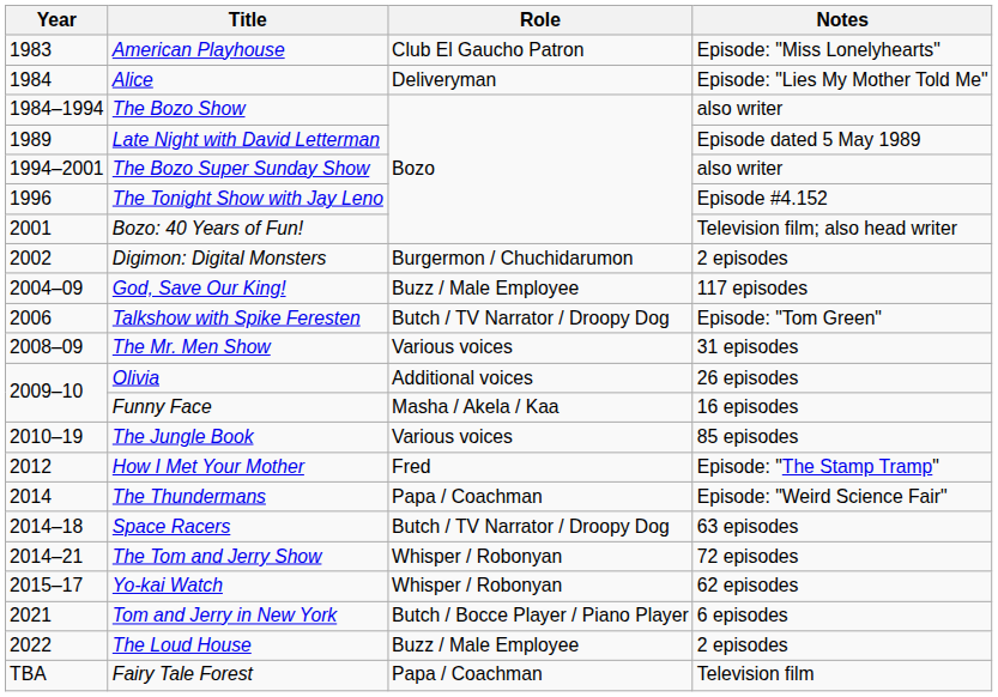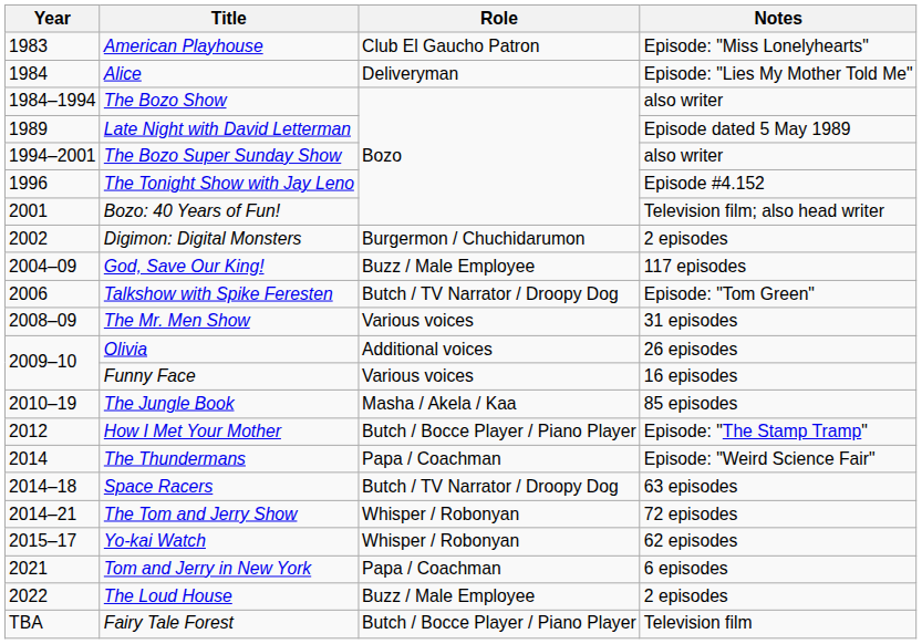 <table class="wikitable sortable">
 <tr>
 <th>Year</th>
 <th>Title</th>
 <th>Role</th>
 <th>Notes</th>
 </tr>
 <tr>
 <td>1983</td>
 <td><em><a href='#'>American Playhouse</a></em></td>
 <td>Club El Gaucho Patron</td>
 <td>Episode: "Miss Lonelyhearts"</td>
 </tr>
 <tr>
 <td>1984</td>
 <td><a href='#'><em>Alice</em></a></td>
 <td>Deliveryman</td>
 <td>Episode: "Lies My Mother Told Me"</td>
 </tr>
 <tr>
 <td>1984–1994</td>
 <td><em><a href='#'>The Bozo Show</a></em></td>
 <td rowspan="5">Bozo</td>
 <td>also writer</td>
 </tr>
 <tr>
 <td>1989</td>
 <td><em><a href='#'>Late Night with David Letterman</a></em></td>
 <td>Episode dated 5 May 1989</td>
 </tr>
 <tr>
 <td>1994–2001</td>
 <td><em><a href='#'>The Bozo Super Sunday Show</a></em></td>
 <td>also writer</td>
 </tr>
 <tr>
 <td>1996</td>
 <td><em><a href='#'>The Tonight Show with Jay Leno</a></em></td>
 <td>Episode #4.152</td>
 </tr>
 <tr>
 <td>2001</td>
 <td><em>Bozo: 40 Years of Fun!</em></td>
 <td>Television film; also head writer</td>
 </tr>
 <tr>
 <td>2002</td>
 <td><em>Digimon: Digital Monsters</em></td>
 <td>Burgermon / Chuchidarumon</td>
 <td>2 episodes</td>
 </tr>
 <tr>
 <td>2004–09</td>
 <td><em><a href='#'>God, Save Our King!</a></em></td>
 <td>Buzz / Male Employee</td>
 <td>117 episodes</td>
 </tr>
 <tr>
 <td>2006</td>
 <td><em><a href='#'>Talkshow with Spike Feresten</a></em></td>
 <td>Butch / TV Narrator / Droopy Dog</td>
 <td>Episode: "Tom Green"</td>
 </tr>
 <tr>
 <td>2008–09</td>
 <td><em><a href='#'>The Mr. Men Show</a></em></td>
 <td>Various voices</td>
 <td>31 episodes</td>
 </tr>
 <tr>
 <td rowspan="2">2009–10</td>
 <td><a href='#'><em>Olivia</em></a></td>
 <td>Additional voices</td>
 <td>26 episodes</td>
 </tr>
 <tr>
 <td><em>Funny Face</em></td>
-<td>Masha / Akela / Kaa</td>
+<td>Various voices</td>
 <td>16 episodes</td>
 </tr>
 <tr>
 <td>2010–19</td>
 <td><a href='#'><em>The Jungle Book</em></a></td>
-<td>Various voices</td>
+<td>Masha / Akela / Kaa</td>
 <td>85 episodes</td>
 </tr>
 <tr>
 <td>2012</td>
 <td><em><a href='#'>How I Met Your Mother</a></em></td>
-<td>Fred</td>
+<td>Butch / Bocce Player / Piano Player</td>
 <td>Episode: "<a href='#'>The Stamp Tramp</a>"</td>
 </tr>
 <tr>
 <td>2014</td>
 <td><em><a href='#'>The Thundermans</a></em></td>
 <td>Papa / Coachman</td>
 <td>Episode: "Weird Science Fair"</td>
 </tr>
 <tr>
 <td>2014–18</td>
 <td><em><a href='#'>Space Racers</a></em></td>
 <td>Butch / TV Narrator / Droopy Dog</td>
 <td>63 episodes</td>
 </tr>
 <tr>
 <td>2014–21</td>
 <td><a href='#'><em>The Tom and Jerry Show</em></a></td>
 <td>Whisper / Robonyan</td>
 <td>72 episodes</td>
 </tr>
 <tr>
 <td>2015–17</td>
 <td><em><a href='#'>Yo-kai Watch</a></em></td>
 <td>Whisper / Robonyan</td>
 <td>62 episodes</td>
 </tr>
 <tr>
 <td>2021</td>
 <td><em><a href='#'>Tom and Jerry in New York</a></em></td>
-<td>Butch / Bocce Player / Piano Player</td>
+<td>Papa / Coachman</td>
 <td>6 episodes</td>
 </tr>
 <tr>
 <td>2022</td>
 <td><em><a href='#'>The Loud House</a></em></td>
 <td>Buzz / Male Employee</td>
 <td>2 episodes</td>
 </tr>
 <tr>
 <td>TBA</td>
 <td><em>Fairy Tale Forest</em></td>
-<td>Papa / Coachman</td>
+<td>Butch / Bocce Player / Piano Player</td>
 <td>Television film</td>
 </tr>
 </table>
